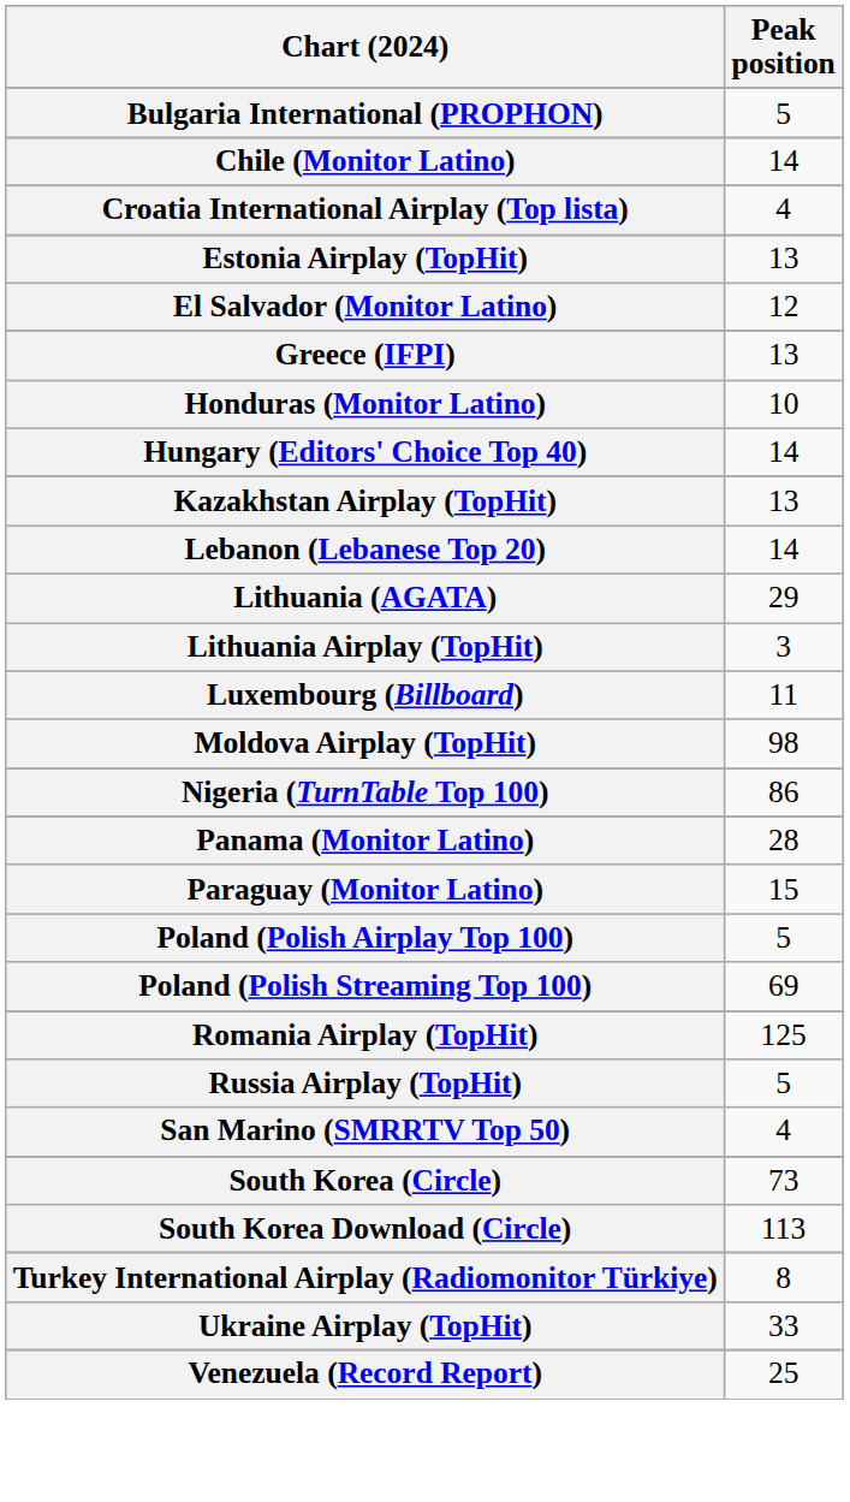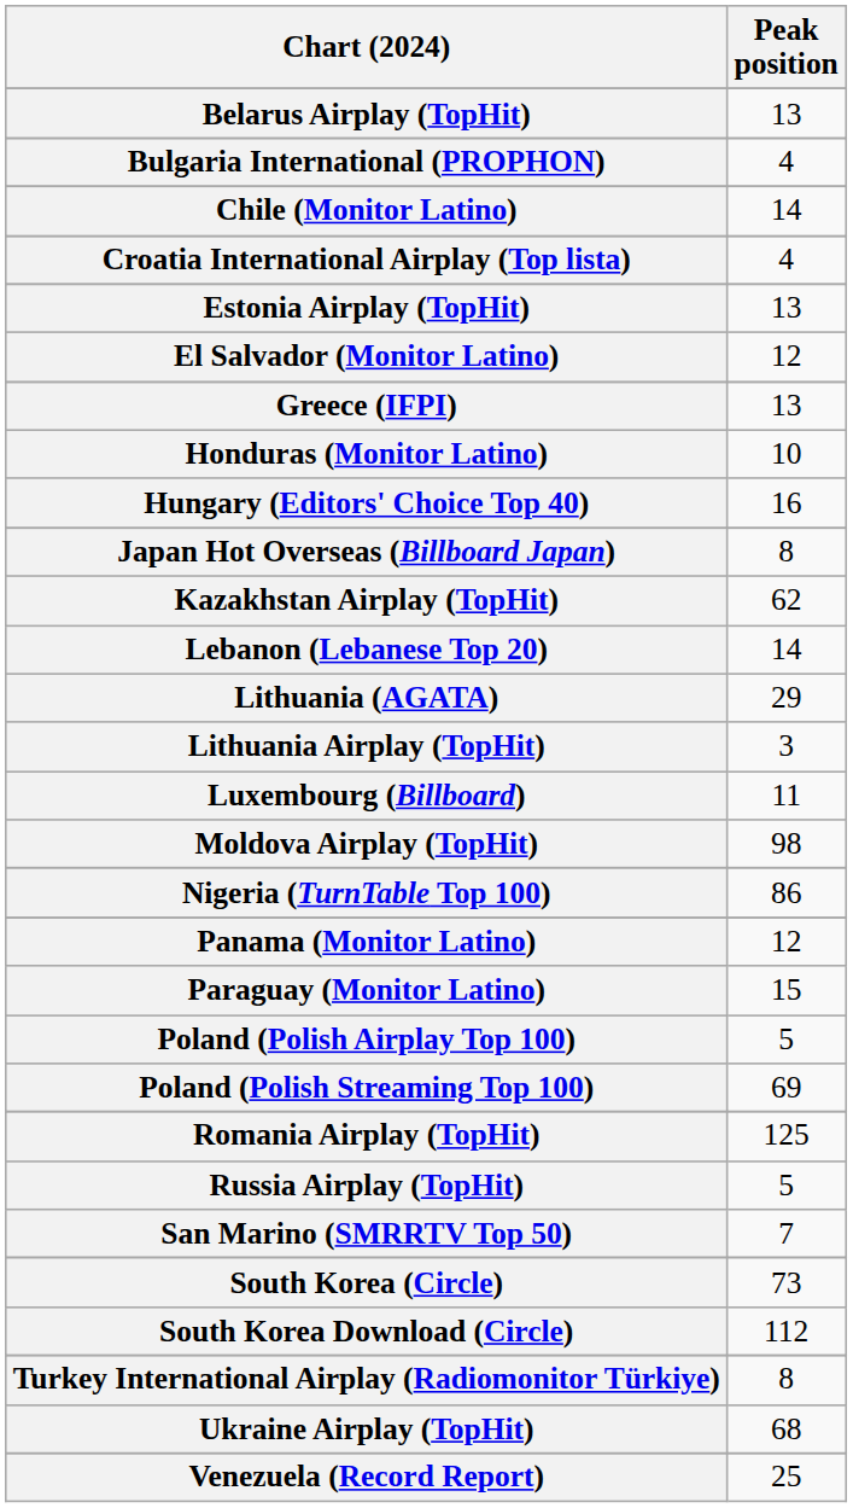 <table class="wikitable sortable plainrowheaders" style="text-align:center">
 <tr>
 <th scope="col">Chart (2024)</th>
 <th scope="col">Peak<br>position</th>
 </tr>
 <tr>
 </tr>
 <tr>
 </tr>
 <tr>
 </tr>
 <tr>
+<th scope="row">Belarus Airplay (<a href='#'>TopHit</a>)</th>
+<td>13</td>
+</tr>
+<tr>
 </tr>
 <tr>
 </tr>
 <tr>
 </tr>
 <tr>
 <th scope="row">Bulgaria International (<a href='#'>PROPHON</a>)</th>
-<td>5</td>
+<td>4</td>
 </tr>
 <tr>
 </tr>
 <tr>
 </tr>
 <tr>
 </tr>
 <tr>
 </tr>
 <tr>
 <th scope="row">Chile (<a href='#'>Monitor Latino</a>)</th>
 <td>14</td>
 </tr>
 <tr>
 </tr>
 <tr>
 <th scope="row">Croatia International Airplay (<a href='#'>Top lista</a>)</th>
 <td>4</td>
 </tr>
 <tr>
 </tr>
 <tr>
 </tr>
 <tr>
 </tr>
 <tr>
 <th scope="row">Estonia Airplay (<a href='#'>TopHit</a>)</th>
 <td>13</td>
 </tr>
 <tr>
 <th scope="row">El Salvador (<a href='#'>Monitor Latino</a>)</th>
 <td>12</td>
 </tr>
 <tr>
 </tr>
 <tr>
 </tr>
 <tr>
 </tr>
 <tr>
 <th scope="row">Greece (<a href='#'>IFPI</a>)</th>
 <td>13</td>
 </tr>
 <tr>
 <th scope="row">Honduras (<a href='#'>Monitor Latino</a>)</th>
 <td>10</td>
 </tr>
 <tr>
 <th scope="row">Hungary (<a href='#'>Editors' Choice Top 40</a>)</th>
-<td>14</td>
+<td>16</td>
 </tr>
 <tr>
 </tr>
 <tr>
 </tr>
 <tr>
+<th scope="row">Japan Hot Overseas (<em><a href='#'>Billboard Japan</a></em>)</th>
+<td>8</td>
+</tr>
+<tr>
 <th scope="row">Kazakhstan Airplay (<a href='#'>TopHit</a>)</th>
-<td>13</td>
+<td>62</td>
 </tr>
 <tr>
 <th scope="row">Lebanon (<a href='#'>Lebanese Top 20</a>)</th>
 <td>14</td>
 </tr>
 <tr>
 <th scope="row">Lithuania (<a href='#'>AGATA</a>)</th>
 <td>29</td>
 </tr>
 <tr>
 <th scope="row">Lithuania Airplay (<a href='#'>TopHit</a>)</th>
 <td>3</td>
 </tr>
 <tr>
 <th scope="row">Luxembourg (<em><a href='#'>Billboard</a></em>)</th>
 <td>11</td>
 </tr>
 <tr>
 <th scope="row">Moldova Airplay (<a href='#'>TopHit</a>)</th>
 <td>98</td>
 </tr>
 <tr>
 </tr>
 <tr>
 </tr>
 <tr>
 </tr>
 <tr>
 <th scope="row">Nigeria (<a href='#'><em>TurnTable</em> Top 100</a>)</th>
 <td>86</td>
 </tr>
 <tr>
 </tr>
 <tr>
 <th scope="row">Panama (<a href='#'>Monitor Latino</a>)</th>
-<td>28</td>
+<td>12</td>
 </tr>
 <tr>
 <th scope="row">Paraguay (<a href='#'>Monitor Latino</a>)</th>
 <td>15</td>
 </tr>
 <tr>
 <th scope="row">Poland (<a href='#'>Polish Airplay Top 100</a>)</th>
 <td>5</td>
 </tr>
 <tr>
 <th scope="row">Poland (<a href='#'>Polish Streaming Top 100</a>)</th>
 <td>69</td>
 </tr>
 <tr>
 </tr>
 <tr>
 <th scope="row">Romania Airplay (<a href='#'>TopHit</a>)</th>
 <td>125</td>
 </tr>
 <tr>
 <th scope="row">Russia Airplay (<a href='#'>TopHit</a>)</th>
 <td>5</td>
 </tr>
 <tr>
 <th scope="row">San Marino (<a href='#'>SMRRTV Top 50</a>)</th>
-<td>4</td>
+<td>7</td>
 </tr>
 <tr>
 </tr>
 <tr>
 </tr>
 <tr>
 <th scope="row">South Korea  (<a href='#'>Circle</a>)</th>
 <td>73</td>
 </tr>
 <tr>
 <th scope="row">South Korea Download (<a href='#'>Circle</a>)</th>
-<td>113</td>
+<td>112</td>
 </tr>
 <tr>
 </tr>
 <tr>
 </tr>
 <tr>
 </tr>
 <tr>
 <th scope="row">Turkey International Airplay (<a href='#'>Radiomonitor Türkiye</a>)</th>
 <td>8</td>
 </tr>
 <tr>
 <th scope="row">Ukraine Airplay (<a href='#'>TopHit</a>)</th>
-<td>33</td>
+<td>68</td>
 </tr>
 <tr>
 </tr>
 <tr>
 </tr>
 <tr>
 </tr>
 <tr>
 </tr>
 <tr>
 </tr>
 <tr>
 </tr>
 <tr>
 <th scope="row">Venezuela (<a href='#'>Record Report</a>)</th>
 <td>25</td>
 </tr>
 </table>
